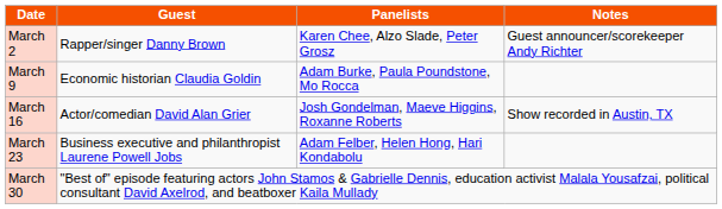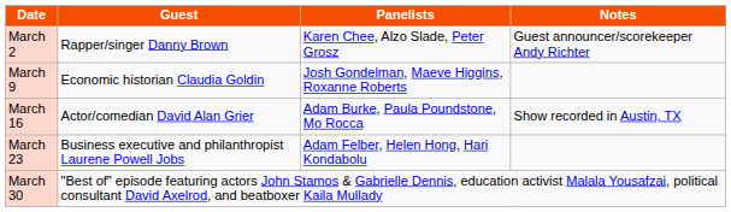 <table class="wikitable">
 <tr>
 <th style="background:#f55000;color:#FFFFFF;">Date</th>
 <th style="background:#f55000;color:#FFFFFF;">Guest</th>
 <th style="background:#f55000;color:#FFFFFF;">Panelists</th>
 <th style="background:#f55000;color:#FFFFFF;">Notes</th>
 </tr>
 <tr>
 <td style="background:#FDD6CC;color:#000000;">March 2</td>
 <td>Rapper/singer <a href='#'>Danny Brown</a></td>
 <td><a href='#'>Karen Chee</a>, Alzo Slade, <a href='#'>Peter Grosz</a></td>
 <td>Guest announcer/scorekeeper <a href='#'>Andy Richter</a></td>
 </tr>
 <tr>
 <td style="background:#FDD6CC;color:#000000;">March 9</td>
 <td>Economic historian <a href='#'>Claudia Goldin</a></td>
-<td><a href='#'>Adam Burke</a>, <a href='#'>Paula Poundstone</a>, <a href='#'>Mo Rocca</a></td>
+<td><a href='#'>Josh Gondelman</a>, <a href='#'>Maeve Higgins</a>, <a href='#'>Roxanne Roberts</a></td>
 <td></td>
 </tr>
 <tr>
 <td style="background:#FDD6CC;color:#000000;">March 16</td>
 <td>Actor/comedian <a href='#'>David Alan Grier</a></td>
-<td><a href='#'>Josh Gondelman</a>, <a href='#'>Maeve Higgins</a>, <a href='#'>Roxanne Roberts</a></td>
+<td><a href='#'>Adam Burke</a>, <a href='#'>Paula Poundstone</a>, <a href='#'>Mo Rocca</a></td>
 <td>Show recorded in <a href='#'>Austin, TX</a> </td>
 </tr>
 <tr>
 <td style="background:#FDD6CC;color:#000000;">March 23</td>
 <td>Business executive and philanthropist <a href='#'>Laurene Powell Jobs</a></td>
 <td><a href='#'>Adam Felber</a>, <a href='#'>Helen Hong</a>, <a href='#'>Hari Kondabolu</a></td>
 <td></td>
 </tr>
 <tr>
 <td style="background:#FDD6CC;color:#000000;">March 30</td>
 <td colspan=3>"Best of" episode featuring actors <a href='#'>John Stamos</a> & <a href='#'>Gabrielle Dennis</a>, education activist <a href='#'>Malala Yousafzai</a>, political consultant <a href='#'>David Axelrod</a>, and beatboxer <a href='#'>Kaila Mullady</a></td>
 </tr>
 </table>
